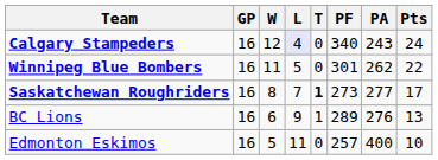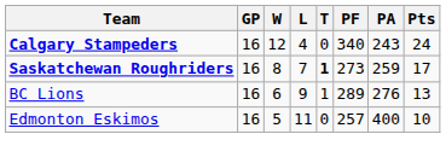 <table class="wikitable">
 <tr>
 <th>Team</th>
 <th>GP</th>
 <th>W</th>
 <th>L</th>
 <th>T</th>
 <th>PF</th>
 <th>PA</th>
 <th>Pts</th>
 </tr>
 <tr align="center">
 <td align="left"><strong><a href='#'>Calgary Stampeders</a></strong></td>
 <td>16</td>
 <td>12</td>
-<td style="background: lavender;">4</td>
+<td>4</td>
 <td>0</td>
 <td>340</td>
 <td>243</td>
 <td>24</td>
-</tr>
-<tr align="center">
-<td align="left"><strong><a href='#'>Winnipeg Blue Bombers</a></strong></td>
-<td>16</td>
-<td>11</td>
-<td>5</td>
-<td>0</td>
-<td>301</td>
-<td>262</td>
-<td>22</td>
 </tr>
 <tr align="center">
 <td align="left"><strong><a href='#'>Saskatchewan Roughriders</a></strong></td>
 <td>16</td>
 <td>8</td>
 <td>7</td>
 <td><strong>1</strong></td>
 <td>273</td>
-<td>277</td>
+<td>259</td>
 <td>17</td>
 </tr>
 <tr align="center">
 <td align="left"><a href='#'>BC Lions</a></td>
 <td>16</td>
 <td>6</td>
 <td>9</td>
 <td>1</td>
 <td>289</td>
 <td>276</td>
 <td>13</td>
 </tr>
 <tr align="center">
 <td align="left"><a href='#'>Edmonton Eskimos</a></td>
 <td>16</td>
 <td>5</td>
 <td>11</td>
 <td>0</td>
 <td>257</td>
 <td>400</td>
 <td>10</td>
 </tr>
 </table>
